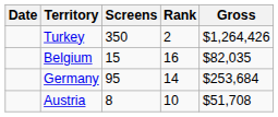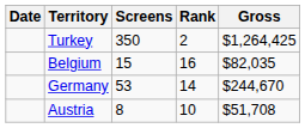 <table class="wikitable sortable" align="center" style="margin:auto;">
 <tr>
 <th>Date</th>
 <th>Territory</th>
 <th>Screens</th>
 <th>Rank</th>
 <th>Gross</th>
 </tr>
 <tr>
 <td></td>
 <td><a href='#'>Turkey</a></td>
 <td>350</td>
 <td>2</td>
-<td>$1,264,426</td>
+<td>$1,264,425</td>
 </tr>
 <tr>
 <td></td>
 <td><a href='#'>Belgium</a></td>
 <td>15</td>
 <td>16</td>
 <td>$82,035</td>
 </tr>
 <tr>
 <td></td>
 <td><a href='#'>Germany</a></td>
-<td>95</td>
+<td>53</td>
 <td>14</td>
-<td>$253,684</td>
+<td>$244,670</td>
 </tr>
 <tr>
 <td></td>
 <td><a href='#'>Austria</a></td>
 <td>8</td>
 <td>10</td>
 <td>$51,708</td>
 </tr>
 </table>
